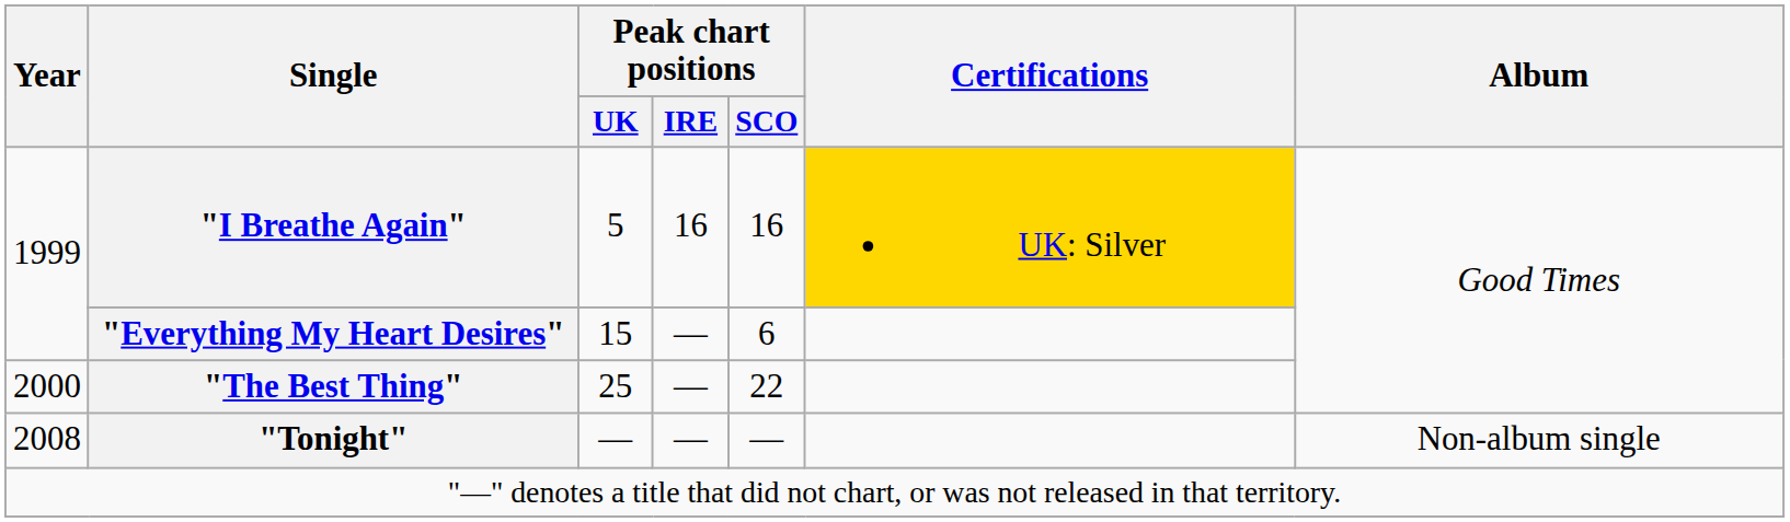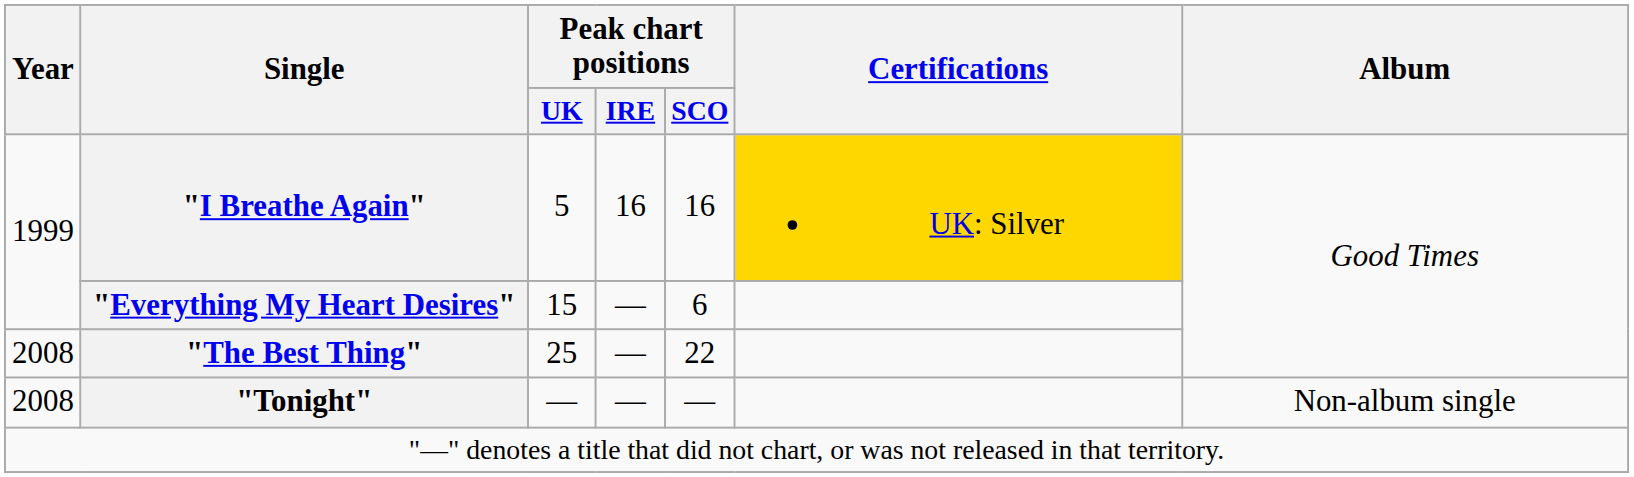 <table class="wikitable plainrowheaders" style="text-align:center;">
 <tr>
 <th scope="col" rowspan="2" style="width:2em;">Year</th>
 <th scope="col" rowspan="2" style="width:14em;">Single</th>
 <th scope="col" colspan="3">Peak chart positions</th>
 <th scope="col" rowspan="2" style="width:14em;"><a href='#'>Certifications</a></th>
 <th scope="col" rowspan="2" style="width:14em;">Album</th>
 </tr>
 <tr>
 <th scope="col" style="width:2em; font-size:90%;"><a href='#'>UK</a><br></th>
 <th scope="col" style="width:2em; font-size:90%;"><a href='#'>IRE</a><br></th>
 <th scope="col" style="width:2em; font-size:90%;"><a href='#'>SCO</a><br></th>
 </tr>
 <tr>
 <td rowspan="2">1999</td>
 <th scope="row">"<a href='#'>I Breathe Again</a>"</th>
 <td align="center">5</td>
 <td align="center">16</td>
 <td align="center">16</td>
 <td style="background: gold;"><br><ul><li><a href='#'>UK</a>: Silver</li></ul></td>
 <td align="center" rowspan="3"><em>Good Times</em></td>
 </tr>
 <tr>
 <th scope="row">"<a href='#'>Everything My Heart Desires</a>"</th>
 <td align="center">15</td>
 <td align="center">—</td>
 <td align="center">6</td>
 <td></td>
 </tr>
 <tr>
-<td>2000</td>
+<td>2008</td>
 <th scope="row">"<a href='#'>The Best Thing</a>"</th>
 <td align="center">25</td>
 <td align="center">—</td>
 <td align="center">22</td>
 <td></td>
 </tr>
 <tr>
 <td>2008</td>
 <th scope="row">"Tonight"</th>
 <td align="center">—</td>
 <td align="center">—</td>
 <td align="center">—</td>
 <td></td>
 <td>Non-album single</td>
 </tr>
 <tr>
 <td colspan="15" style="font-size:90%">"—" denotes a title that did not chart, or was not released in that territory.</td>
 </tr>
 </table>
